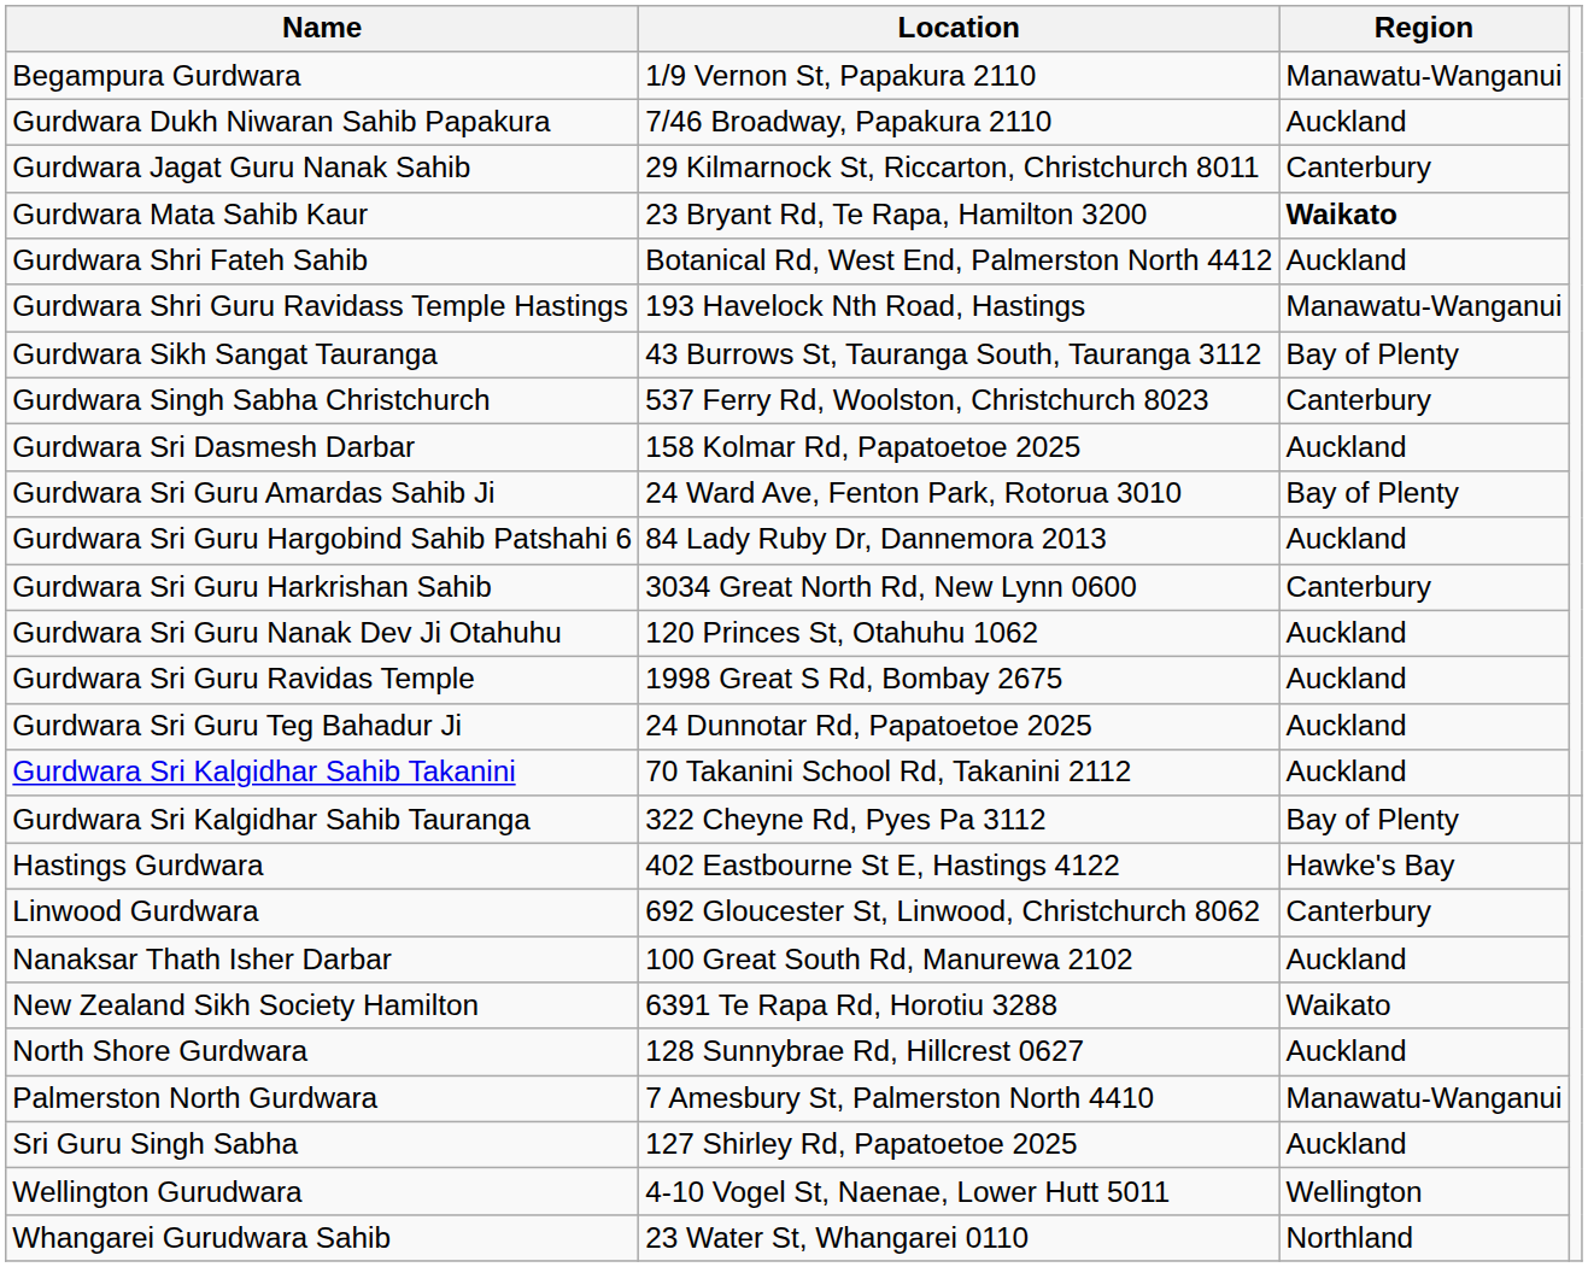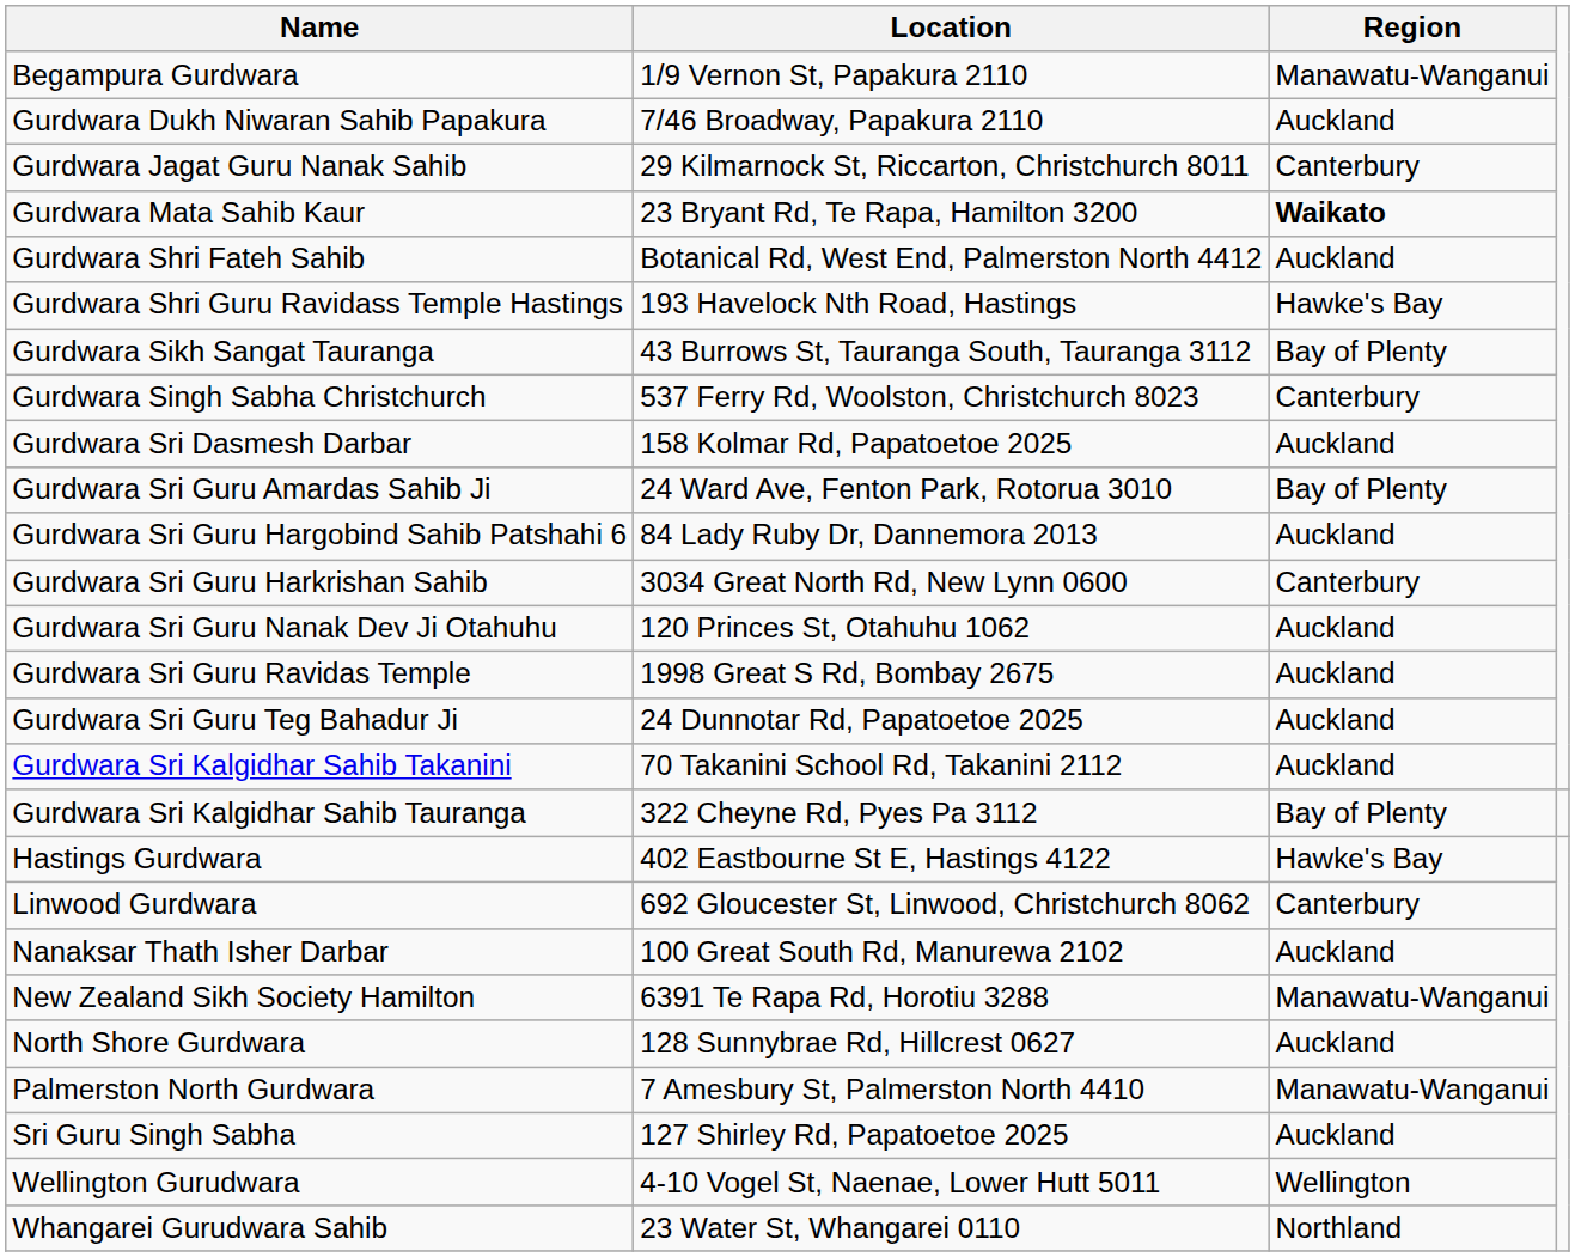 <table class="wikitable sortable">
 <tr>
 <th>Name</th>
 <th>Location</th>
 <th>Region</th>
 </tr>
 <tr>
 <td>Begampura Gurdwara</td>
 <td>1/9 Vernon St, Papakura 2110</td>
 <td>Manawatu-Wanganui</td>
 </tr>
 <tr>
 <td>Gurdwara Dukh Niwaran Sahib Papakura</td>
 <td>7/46 Broadway, Papakura  2110</td>
 <td>Auckland</td>
 </tr>
 <tr>
 <td>Gurdwara Jagat Guru Nanak Sahib</td>
 <td>29 Kilmarnock St, Riccarton, Christchurch 8011</td>
 <td>Canterbury</td>
 </tr>
 <tr>
 <td>Gurdwara Mata Sahib Kaur</td>
 <td>23 Bryant Rd, Te Rapa, Hamilton 3200</td>
 <td><strong>Waikato</strong></td>
 </tr>
 <tr>
 <td>Gurdwara Shri Fateh Sahib</td>
 <td>Botanical Rd, West End, Palmerston North 4412</td>
 <td>Auckland</td>
 </tr>
 <tr>
 <td>Gurdwara Shri Guru Ravidass Temple Hastings</td>
 <td>193 Havelock Nth Road, Hastings</td>
-<td>Manawatu-Wanganui</td>
+<td>Hawke's Bay</td>
 </tr>
 <tr>
 <td>Gurdwara Sikh Sangat Tauranga</td>
 <td>43 Burrows St, Tauranga South, Tauranga 3112</td>
 <td>Bay of Plenty</td>
 </tr>
 <tr>
 <td>Gurdwara Singh Sabha Christchurch</td>
 <td>537 Ferry Rd, Woolston, Christchurch 8023</td>
 <td>Canterbury</td>
 </tr>
 <tr>
 <td>Gurdwara Sri Dasmesh Darbar</td>
 <td>158 Kolmar Rd, Papatoetoe 2025</td>
 <td>Auckland</td>
 </tr>
 <tr>
 <td>Gurdwara Sri Guru Amardas Sahib Ji</td>
 <td>24 Ward Ave, Fenton Park, Rotorua 3010</td>
 <td>Bay of Plenty</td>
 </tr>
 <tr>
 <td>Gurdwara Sri Guru Hargobind Sahib Patshahi 6</td>
 <td>84 Lady Ruby Dr, Dannemora 2013</td>
 <td>Auckland</td>
 </tr>
 <tr>
 <td>Gurdwara Sri Guru Harkrishan Sahib</td>
 <td>3034 Great North Rd, New Lynn 0600</td>
 <td>Canterbury</td>
 </tr>
 <tr>
 <td>Gurdwara Sri Guru Nanak Dev Ji Otahuhu</td>
 <td>120 Princes St, Otahuhu 1062</td>
 <td>Auckland</td>
 </tr>
 <tr>
 <td>Gurdwara Sri Guru Ravidas Temple</td>
 <td>1998 Great S Rd, Bombay 2675</td>
 <td>Auckland</td>
 </tr>
 <tr>
 <td>Gurdwara Sri Guru Teg Bahadur Ji</td>
 <td>24 Dunnotar Rd, Papatoetoe 2025</td>
 <td>Auckland</td>
 </tr>
 <tr>
 <td><a href='#'>Gurdwara Sri Kalgidhar Sahib Takanini</a></td>
 <td>70 Takanini School Rd, Takanini 2112</td>
 <td>Auckland</td>
 </tr>
 <tr>
 <td>Gurdwara Sri Kalgidhar Sahib Tauranga</td>
 <td>322 Cheyne Rd, Pyes Pa 3112</td>
 <td>Bay of Plenty</td>
 <td></td>
 </tr>
 <tr>
 <td>Hastings Gurdwara</td>
 <td>402 Eastbourne St E, Hastings 4122</td>
 <td>Hawke's Bay</td>
 </tr>
 <tr>
 <td>Linwood Gurdwara</td>
 <td>692 Gloucester St, Linwood, Christchurch 8062</td>
 <td>Canterbury</td>
 </tr>
 <tr>
 <td>Nanaksar Thath Isher Darbar</td>
 <td>100 Great South Rd, Manurewa 2102</td>
 <td>Auckland</td>
 </tr>
 <tr>
 <td>New Zealand Sikh Society Hamilton</td>
 <td>6391 Te Rapa Rd, Horotiu 3288</td>
-<td>Waikato</td>
+<td>Manawatu-Wanganui</td>
 </tr>
 <tr>
 <td>North Shore Gurdwara</td>
 <td>128 Sunnybrae Rd, Hillcrest 0627</td>
 <td>Auckland</td>
 </tr>
 <tr>
 <td>Palmerston North Gurdwara</td>
 <td>7 Amesbury St, Palmerston North 4410</td>
 <td>Manawatu-Wanganui</td>
 </tr>
 <tr>
 <td>Sri Guru Singh Sabha</td>
 <td>127 Shirley Rd, Papatoetoe 2025</td>
 <td>Auckland</td>
 </tr>
 <tr>
 <td>Wellington Gurudwara</td>
 <td>4-10 Vogel St, Naenae, Lower Hutt 5011</td>
 <td>Wellington</td>
 </tr>
 <tr>
 <td>Whangarei Gurudwara Sahib</td>
 <td>23 Water St, Whangarei 0110</td>
 <td>Northland</td>
 </tr>
 </table>
